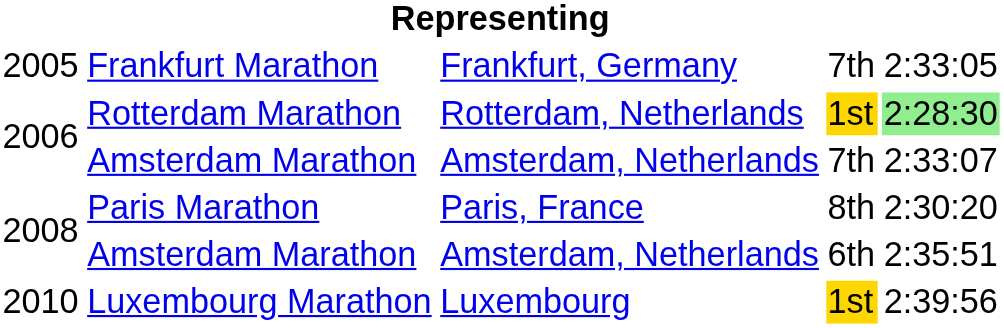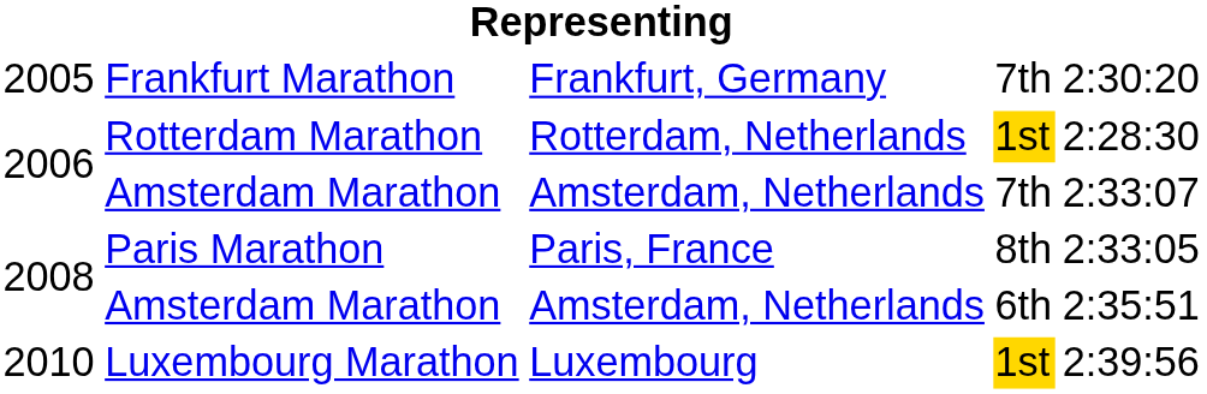 <table>
 <tr>
 <th colspan="5">Representing </th>
 </tr>
 <tr>
 <td>2005</td>
 <td><a href='#'>Frankfurt Marathon</a></td>
 <td><a href='#'>Frankfurt, Germany</a></td>
 <td>7th</td>
-<td>2:33:05</td>
+<td>2:30:20</td>
 </tr>
 <tr>
 <td rowspan=2>2006</td>
 <td><a href='#'>Rotterdam Marathon</a></td>
 <td><a href='#'>Rotterdam, Netherlands</a></td>
 <td bgcolor="gold">1st</td>
-<td style="background: lightgreen;">2:28:30</td>
+<td>2:28:30</td>
 </tr>
 <tr>
 <td><a href='#'>Amsterdam Marathon</a></td>
 <td><a href='#'>Amsterdam, Netherlands</a></td>
 <td>7th</td>
 <td>2:33:07</td>
 </tr>
 <tr>
 <td rowspan=2>2008</td>
 <td><a href='#'>Paris Marathon</a></td>
 <td><a href='#'>Paris, France</a></td>
 <td>8th</td>
-<td>2:30:20</td>
+<td>2:33:05</td>
 </tr>
 <tr>
 <td><a href='#'>Amsterdam Marathon</a></td>
 <td><a href='#'>Amsterdam, Netherlands</a></td>
 <td>6th</td>
 <td>2:35:51</td>
 </tr>
 <tr>
 <td>2010</td>
 <td><a href='#'>Luxembourg Marathon</a></td>
 <td><a href='#'>Luxembourg</a></td>
 <td bgcolor="gold">1st</td>
 <td>2:39:56</td>
 </tr>
 </table>
